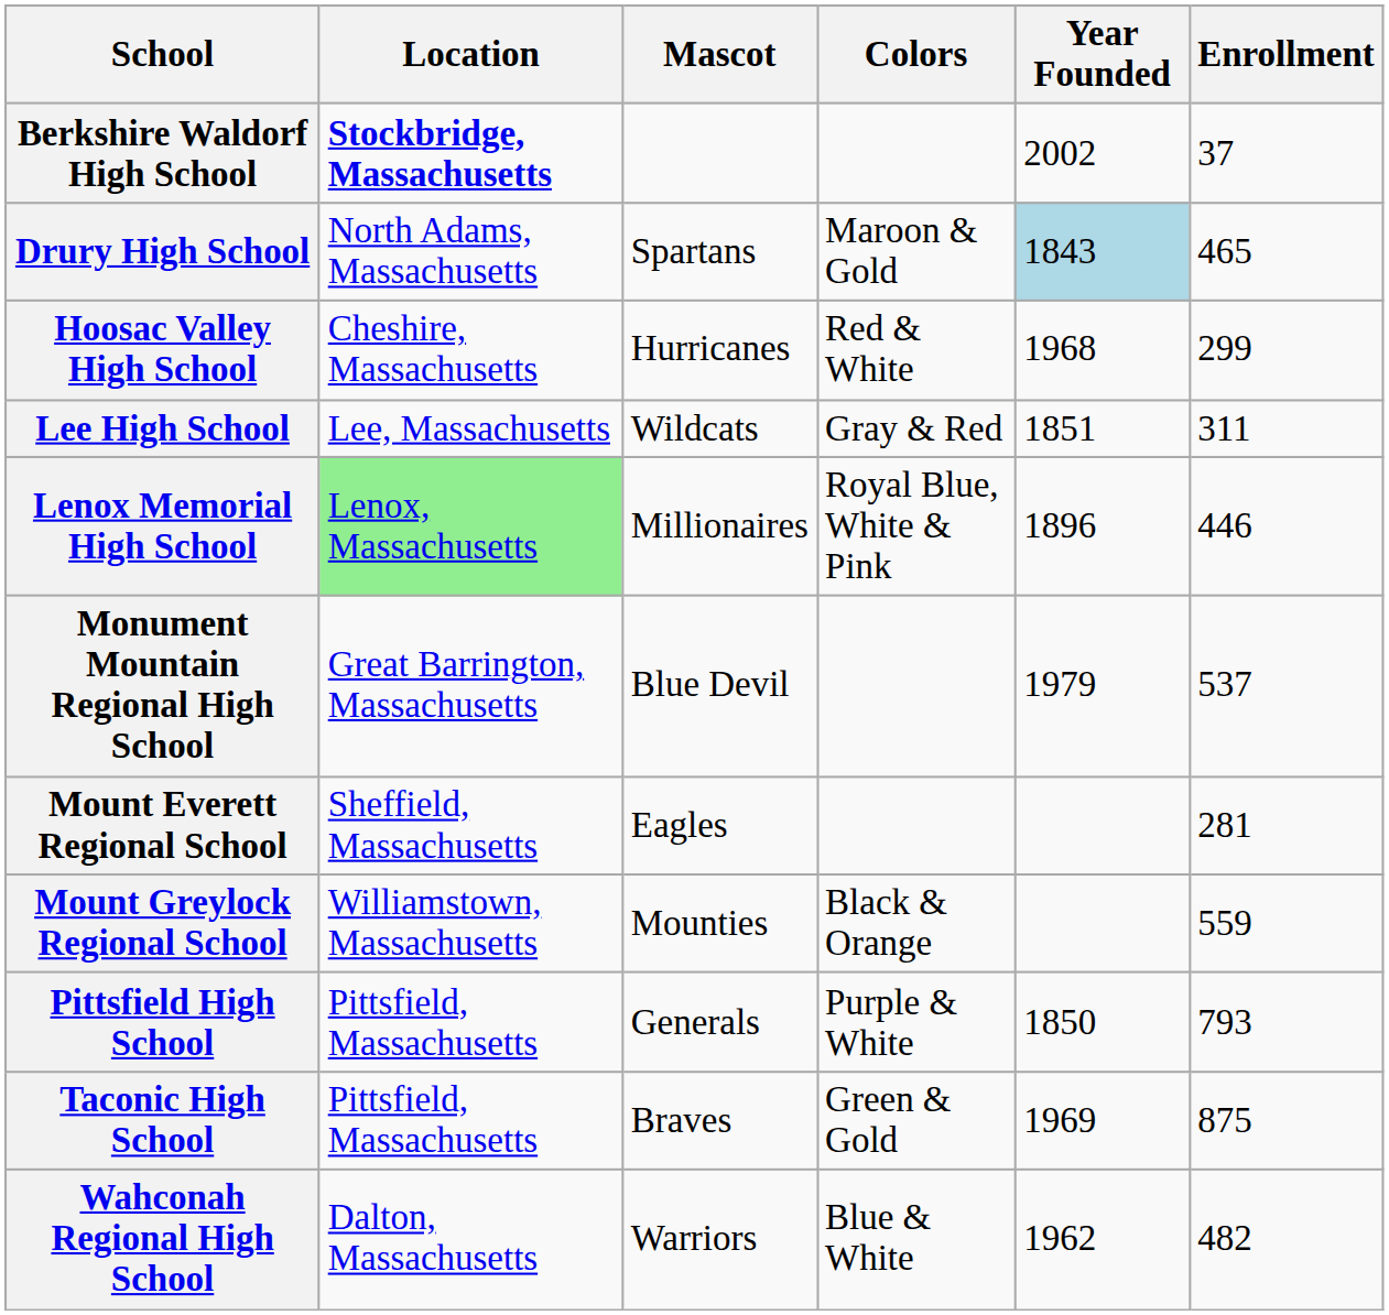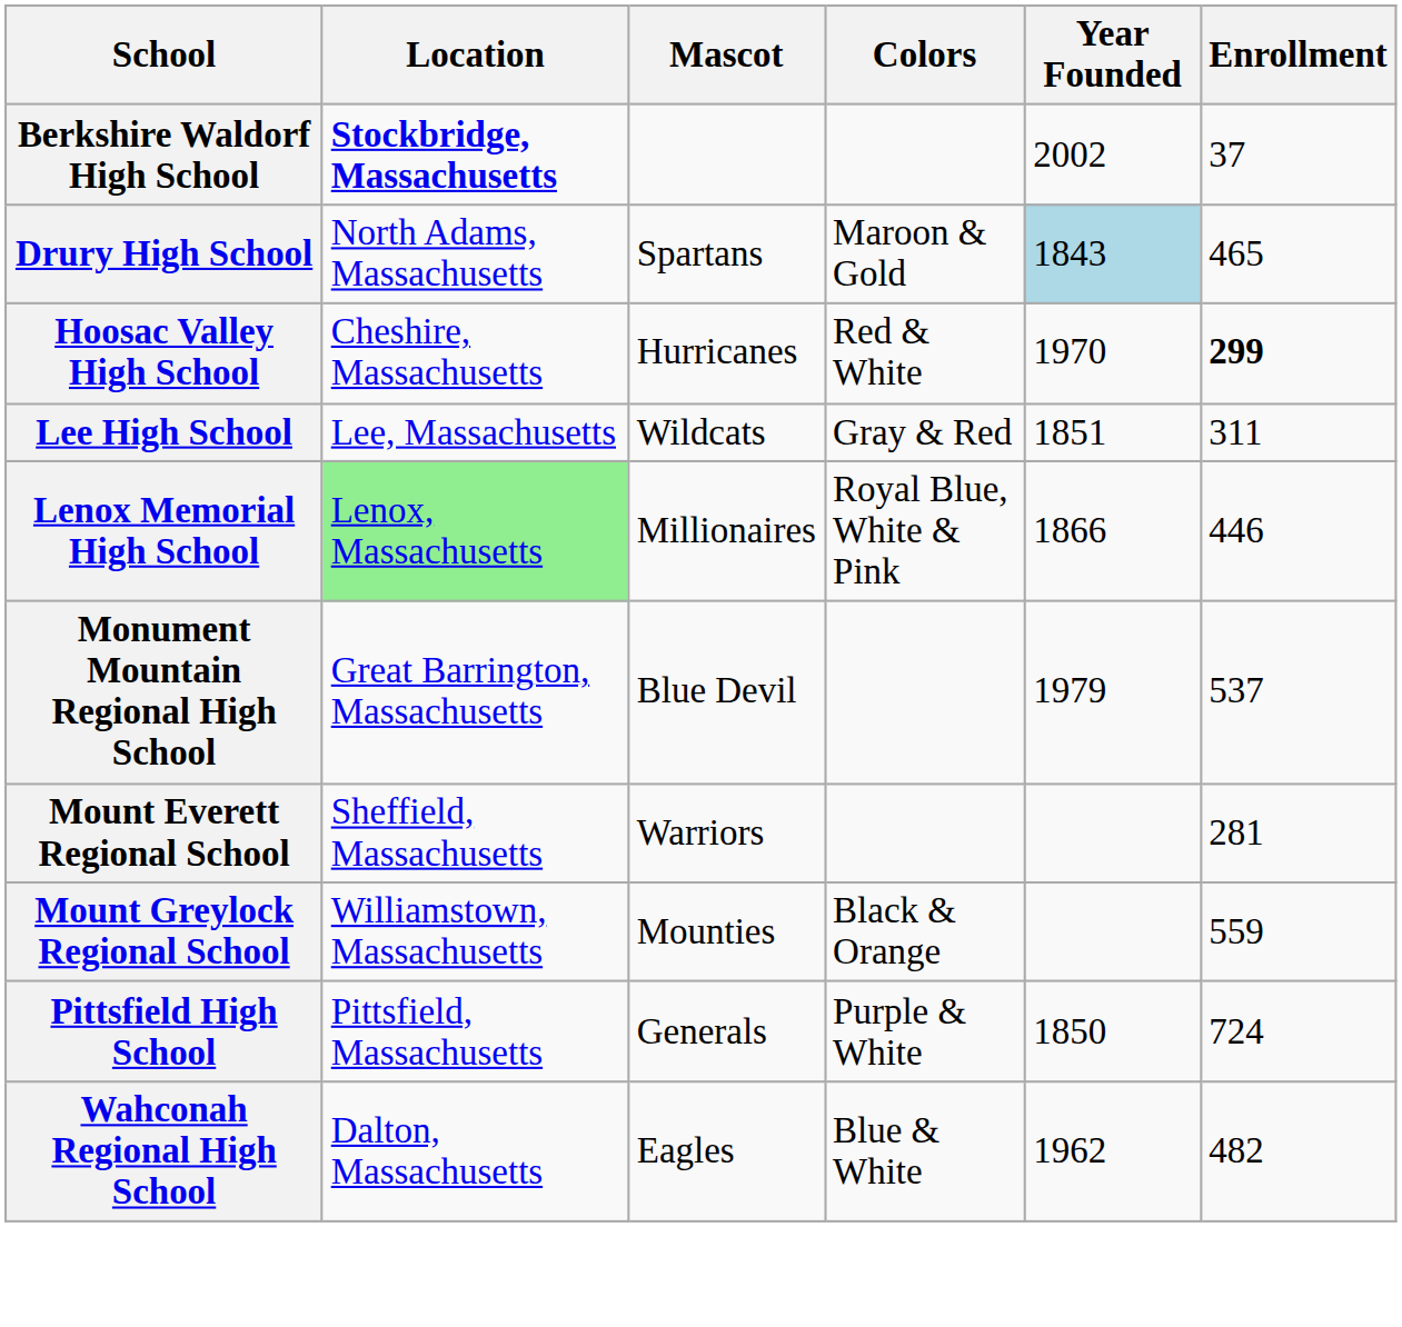 <table class="wikitable">
 <tr>
 <th>School</th>
 <th>Location</th>
 <th>Mascot</th>
 <th>Colors</th>
 <th>Year Founded</th>
 <th>Enrollment</th>
 </tr>
 <tr>
 <th>Berkshire Waldorf High School</th>
 <td><strong><a href='#'>Stockbridge, Massachusetts</a></strong></td>
 <td></td>
 <td></td>
 <td>2002</td>
 <td>37</td>
 </tr>
 <tr>
 <th><a href='#'>Drury High School</a></th>
 <td><a href='#'>North Adams, Massachusetts</a></td>
 <td>Spartans</td>
 <td>Maroon & Gold  </td>
 <td style="background: lightblue;">1843</td>
 <td>465</td>
 </tr>
 <tr>
 <th><a href='#'>Hoosac Valley High School</a></th>
 <td><a href='#'>Cheshire, Massachusetts</a></td>
 <td>Hurricanes</td>
 <td>Red & White  </td>
-<td>1968</td>
-<td>299</td>
+<td>1970</td>
+<td><strong>299</strong></td>
 </tr>
 <tr>
 <th><a href='#'>Lee High School</a></th>
 <td><a href='#'>Lee, Massachusetts</a></td>
 <td>Wildcats</td>
 <td>Gray & Red  </td>
 <td>1851</td>
 <td>311</td>
 </tr>
 <tr>
 <th><a href='#'>Lenox Memorial High School</a></th>
 <td style="background: lightgreen;"><a href='#'>Lenox, Massachusetts</a></td>
 <td>Millionaires</td>
 <td>Royal Blue, White & Pink   </td>
-<td>1896</td>
+<td>1866</td>
 <td>446</td>
 </tr>
 <tr>
 <th>Monument Mountain Regional High School</th>
 <td><a href='#'>Great Barrington, Massachusetts</a></td>
 <td>Blue Devil</td>
 <td></td>
 <td>1979</td>
 <td>537</td>
 </tr>
 <tr>
 <th>Mount Everett Regional School</th>
 <td><a href='#'>Sheffield, Massachusetts</a></td>
-<td>Eagles</td>
+<td>Warriors</td>
 <td></td>
 <td></td>
 <td>281</td>
 </tr>
 <tr>
 <th><a href='#'>Mount Greylock Regional School</a></th>
 <td><a href='#'>Williamstown, Massachusetts</a></td>
 <td>Mounties</td>
 <td>Black & Orange  </td>
 <td></td>
 <td>559</td>
 </tr>
 <tr>
 <th><a href='#'>Pittsfield High School</a></th>
 <td><a href='#'>Pittsfield, Massachusetts</a></td>
 <td>Generals</td>
 <td>Purple & White  </td>
 <td>1850</td>
-<td>793</td>
-</tr>
-<tr>
-<th><a href='#'>Taconic High School</a></th>
-<td><a href='#'>Pittsfield, Massachusetts</a></td>
-<td>Braves</td>
-<td>Green & Gold  </td>
-<td>1969</td>
-<td>875</td>
+<td>724</td>
 </tr>
 <tr>
 <th><a href='#'>Wahconah Regional High School</a></th>
 <td><a href='#'>Dalton, Massachusetts</a></td>
-<td>Warriors</td>
+<td>Eagles</td>
 <td>Blue & White  </td>
 <td>1962</td>
 <td>482</td>
 </tr>
 </table>
